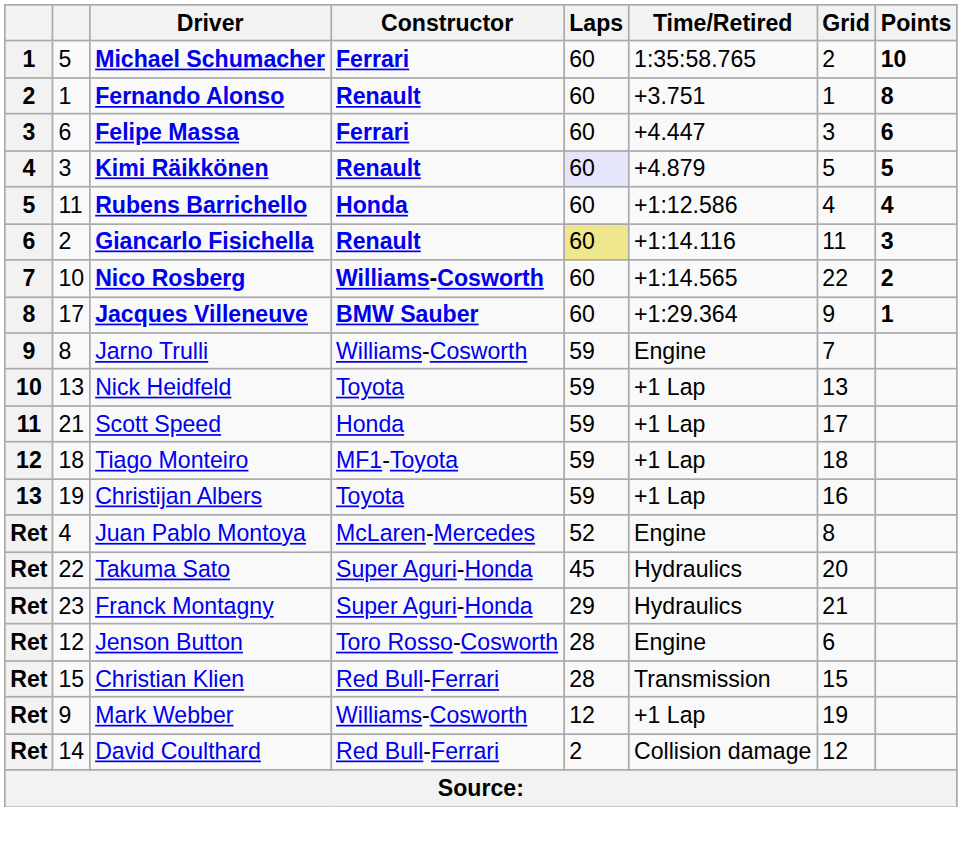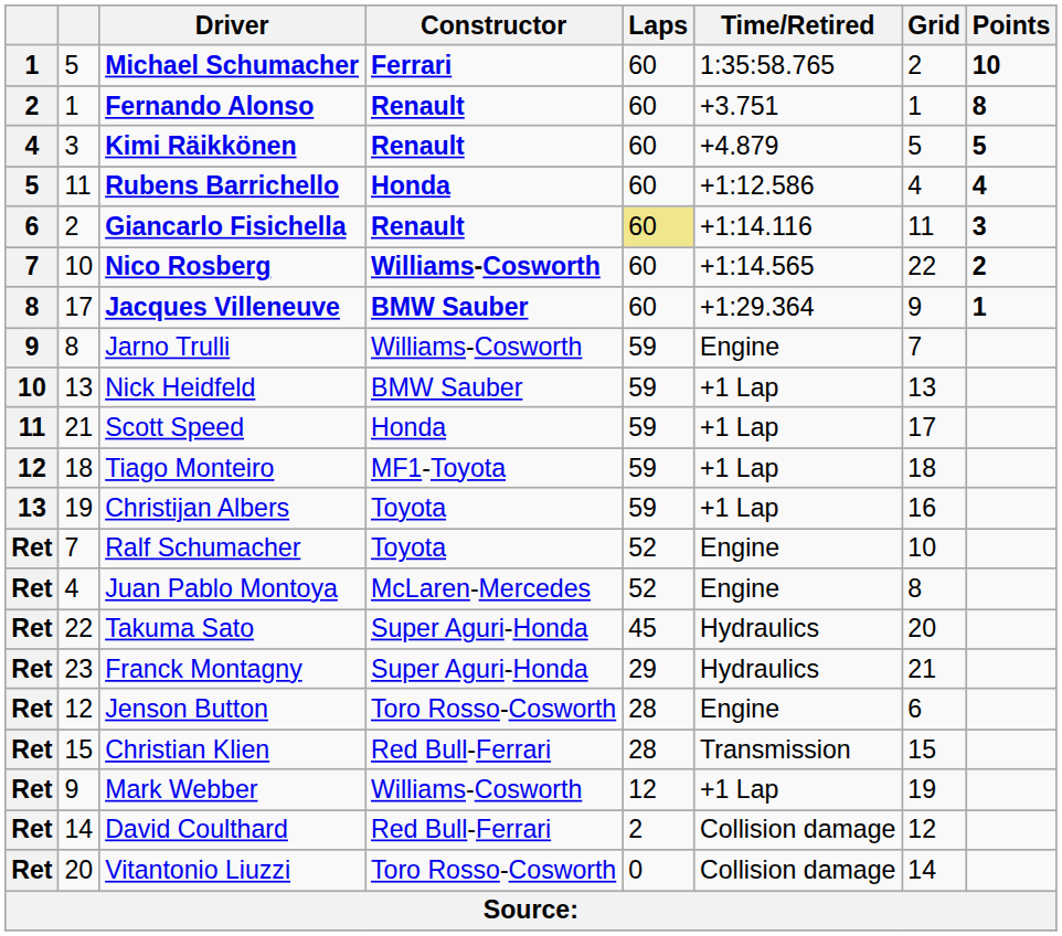 <table class="wikitable" style="font-size:85%;">
 <tr>
 <th></th>
 <th></th>
 <th>Driver</th>
 <th>Constructor</th>
 <th>Laps</th>
 <th>Time/Retired</th>
 <th>Grid</th>
 <th>Points</th>
 </tr>
 <tr>
 <th>1</th>
 <td>5</td>
 <td> <strong><a href='#'>Michael Schumacher</a></strong></td>
 <td><strong><a href='#'>Ferrari</a></strong></td>
 <td>60</td>
 <td>1:35:58.765</td>
 <td>2</td>
 <td><strong>10</strong></td>
 </tr>
 <tr>
 <th>2</th>
 <td>1</td>
 <td> <strong><a href='#'>Fernando Alonso</a></strong></td>
 <td><strong><a href='#'>Renault</a></strong></td>
 <td>60</td>
 <td>+3.751</td>
 <td>1</td>
 <td><strong>8</strong></td>
 </tr>
 <tr>
-<th>3</th>
-<td>6</td>
-<td> <strong><a href='#'>Felipe Massa</a></strong></td>
-<td><strong><a href='#'>Ferrari</a></strong></td>
-<td>60</td>
-<td>+4.447</td>
-<td>3</td>
-<td><strong>6</strong></td>
-</tr>
-<tr>
 <th>4</th>
 <td>3</td>
 <td> <strong><a href='#'>Kimi Räikkönen</a></strong></td>
 <td><strong><a href='#'>Renault</a></strong></td>
-<td style="background: lavender;">60</td>
+<td>60</td>
 <td>+4.879</td>
 <td>5</td>
 <td><strong>5</strong></td>
 </tr>
 <tr>
 <th>5</th>
 <td>11</td>
 <td> <strong><a href='#'>Rubens Barrichello</a></strong></td>
 <td><strong><a href='#'>Honda</a></strong></td>
 <td>60</td>
 <td>+1:12.586</td>
 <td>4</td>
 <td><strong>4</strong></td>
 </tr>
 <tr>
 <th>6</th>
 <td>2</td>
 <td> <strong><a href='#'>Giancarlo Fisichella</a></strong></td>
 <td><strong><a href='#'>Renault</a></strong></td>
 <td style="background: khaki;">60</td>
 <td>+1:14.116</td>
 <td>11</td>
 <td><strong>3</strong></td>
 </tr>
 <tr>
 <th>7</th>
 <td>10</td>
 <td> <strong><a href='#'>Nico Rosberg</a></strong></td>
 <td><strong><a href='#'>Williams</a>-<a href='#'>Cosworth</a></strong></td>
 <td>60</td>
 <td>+1:14.565</td>
 <td>22</td>
 <td><strong>2</strong></td>
 </tr>
 <tr>
 <th>8</th>
 <td>17</td>
 <td> <strong><a href='#'>Jacques Villeneuve</a></strong></td>
 <td><strong><a href='#'>BMW Sauber</a></strong></td>
 <td>60</td>
 <td>+1:29.364</td>
 <td>9</td>
 <td><strong>1</strong></td>
 </tr>
 <tr>
 <th>9</th>
 <td>8</td>
 <td> <a href='#'>Jarno Trulli</a></td>
 <td><a href='#'>Williams</a>-<a href='#'>Cosworth</a></td>
 <td>59</td>
 <td>Engine</td>
 <td>7</td>
 <td></td>
 </tr>
 <tr>
 <th>10</th>
 <td>13</td>
 <td> <a href='#'>Nick Heidfeld</a></td>
-<td><a href='#'>Toyota</a></td>
+<td><a href='#'>BMW Sauber</a></td>
 <td>59</td>
 <td>+1 Lap</td>
 <td>13</td>
 <td></td>
 </tr>
 <tr>
 <th>11</th>
 <td>21</td>
 <td> <a href='#'>Scott Speed</a></td>
 <td><a href='#'>Honda</a></td>
 <td>59</td>
 <td>+1 Lap</td>
 <td>17</td>
 <td></td>
 </tr>
 <tr>
 <th>12</th>
 <td>18</td>
 <td> <a href='#'>Tiago Monteiro</a></td>
 <td><a href='#'>MF1</a>-<a href='#'>Toyota</a></td>
 <td>59</td>
 <td>+1 Lap</td>
 <td>18</td>
 <td></td>
 </tr>
 <tr>
 <th>13</th>
 <td>19</td>
 <td> <a href='#'>Christijan Albers</a></td>
 <td><a href='#'>Toyota</a></td>
 <td>59</td>
 <td>+1 Lap</td>
 <td>16</td>
+<td></td>
+</tr>
+<tr>
+<th>Ret</th>
+<td>7</td>
+<td> <a href='#'>Ralf Schumacher</a></td>
+<td><a href='#'>Toyota</a></td>
+<td>52</td>
+<td>Engine</td>
+<td>10</td>
 <td></td>
 </tr>
 <tr>
 <th>Ret</th>
 <td>4</td>
 <td> <a href='#'>Juan Pablo Montoya</a></td>
 <td><a href='#'>McLaren</a>-<a href='#'>Mercedes</a></td>
 <td>52</td>
 <td>Engine</td>
 <td>8</td>
 <td></td>
 </tr>
 <tr>
 <th>Ret</th>
 <td>22</td>
 <td> <a href='#'>Takuma Sato</a></td>
 <td><a href='#'>Super Aguri</a>-<a href='#'>Honda</a></td>
 <td>45</td>
 <td>Hydraulics</td>
 <td>20</td>
 <td></td>
 </tr>
 <tr>
 <th>Ret</th>
 <td>23</td>
 <td> <a href='#'>Franck Montagny</a></td>
 <td><a href='#'>Super Aguri</a>-<a href='#'>Honda</a></td>
 <td>29</td>
 <td>Hydraulics</td>
 <td>21</td>
 <td></td>
 </tr>
 <tr>
 <th>Ret</th>
 <td>12</td>
 <td> <a href='#'>Jenson Button</a></td>
 <td><a href='#'>Toro Rosso</a>-<a href='#'>Cosworth</a></td>
 <td>28</td>
 <td>Engine</td>
 <td>6</td>
 <td></td>
 </tr>
 <tr>
 <th>Ret</th>
 <td>15</td>
 <td> <a href='#'>Christian Klien</a></td>
 <td><a href='#'>Red Bull</a>-<a href='#'>Ferrari</a></td>
 <td>28</td>
 <td>Transmission</td>
 <td>15</td>
 <td></td>
 </tr>
 <tr>
 <th>Ret</th>
 <td>9</td>
 <td> <a href='#'>Mark Webber</a></td>
 <td><a href='#'>Williams</a>-<a href='#'>Cosworth</a></td>
 <td>12</td>
 <td>+1 Lap</td>
 <td>19</td>
 <td></td>
 </tr>
 <tr>
 <th>Ret</th>
 <td>14</td>
 <td> <a href='#'>David Coulthard</a></td>
 <td><a href='#'>Red Bull</a>-<a href='#'>Ferrari</a></td>
 <td>2</td>
 <td>Collision damage</td>
 <td>12</td>
 <td></td>
 </tr>
 <tr>
+<th>Ret</th>
+<td>20</td>
+<td> <a href='#'>Vitantonio Liuzzi</a></td>
+<td><a href='#'>Toro Rosso</a>-<a href='#'>Cosworth</a></td>
+<td>0</td>
+<td>Collision damage</td>
+<td>14</td>
+<td></td>
+</tr>
+<tr>
 <th colspan="8">Source:</th>
 </tr>
 </table>
